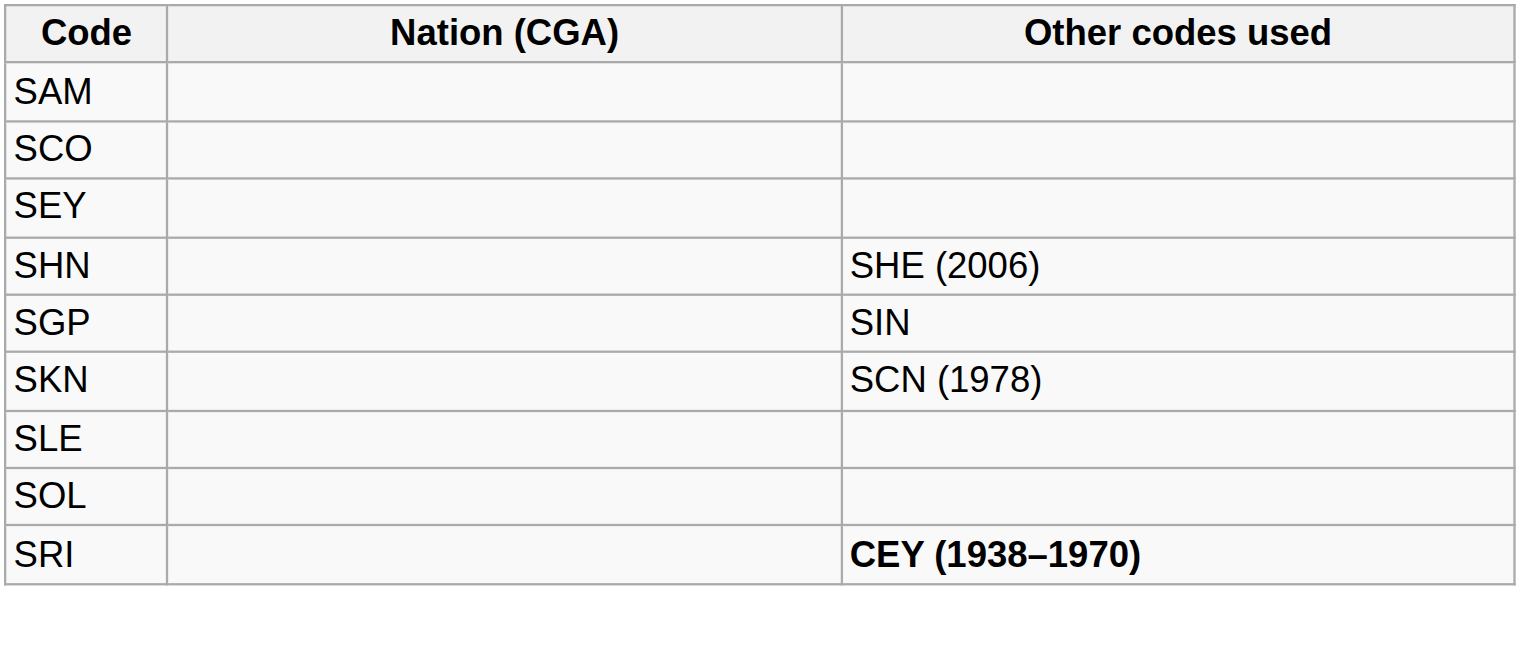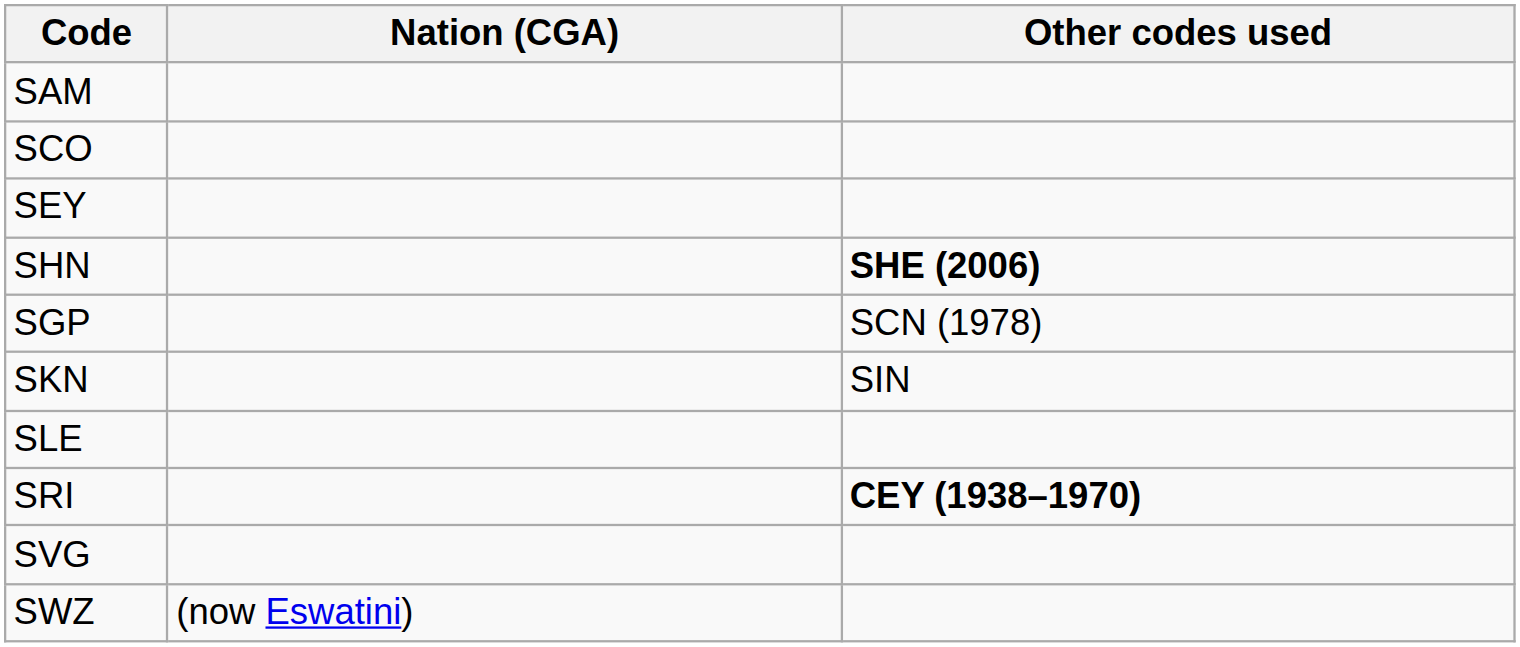 <table class="wikitable">
 <tr>
 <th style="width:4em">Code</th>
 <th style="width:18em">Nation (CGA)</th>
 <th style="width:18em">Other codes used</th>
 </tr>
 <tr>
 <td>SAM</td>
 <td></td>
 <td></td>
 </tr>
 <tr>
 <td>SCO</td>
 <td></td>
 <td></td>
 </tr>
 <tr>
 <td>SEY</td>
 <td></td>
 <td></td>
 </tr>
 <tr>
 <td>SHN</td>
 <td></td>
-<td>SHE (2006)</td>
+<td><strong>SHE (2006)</strong></td>
 </tr>
 <tr>
 <td>SGP</td>
 <td></td>
-<td>SIN</td>
+<td>SCN (1978)</td>
 </tr>
 <tr>
 <td>SKN</td>
 <td></td>
-<td>SCN (1978)</td>
+<td>SIN</td>
 </tr>
 <tr>
 <td>SLE</td>
-<td></td>
-<td></td>
-</tr>
-<tr>
-<td>SOL</td>
 <td></td>
 <td></td>
 </tr>
 <tr>
 <td>SRI</td>
 <td></td>
 <td><strong>CEY (1938–1970)</strong></td>
 </tr>
+<tr>
+<td>SVG</td>
+<td></td>
+<td></td>
+</tr>
+<tr>
+<td>SWZ</td>
+<td> (now <a href='#'>Eswatini</a>)</td>
+<td></td>
+</tr>
 </table>
